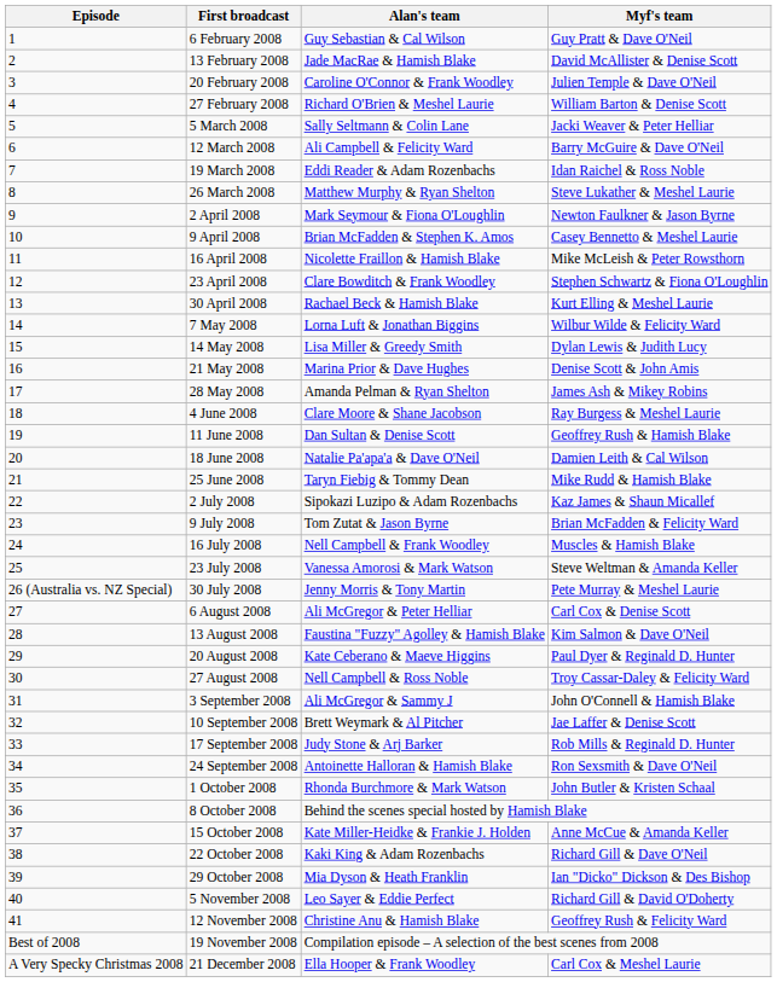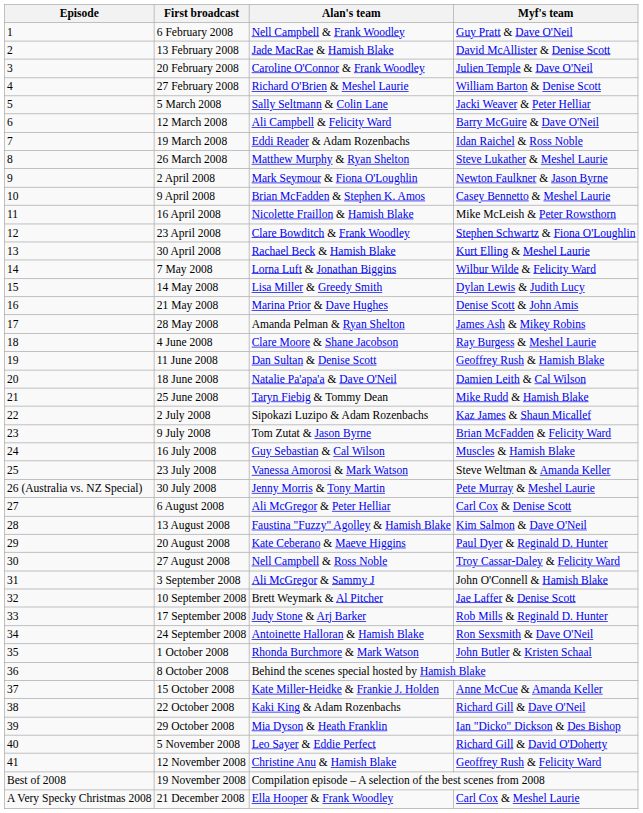 <table class="wikitable">
 <tr>
 <th>Episode</th>
 <th>First broadcast</th>
 <th>Alan's team</th>
 <th>Myf's team</th>
 </tr>
 <tr>
 <td>1</td>
 <td>6 February 2008</td>
-<td><a href='#'>Guy Sebastian</a> & <a href='#'>Cal Wilson</a></td>
+<td><a href='#'>Nell Campbell</a> & <a href='#'>Frank Woodley</a></td>
 <td><a href='#'>Guy Pratt</a> & <a href='#'>Dave O'Neil</a></td>
 </tr>
 <tr>
 <td>2</td>
 <td>13 February 2008</td>
 <td><a href='#'>Jade MacRae</a> & <a href='#'>Hamish Blake</a></td>
 <td><a href='#'>David McAllister</a> & <a href='#'>Denise Scott</a></td>
 </tr>
 <tr>
 <td>3</td>
 <td>20 February 2008</td>
 <td><a href='#'>Caroline O'Connor</a> & <a href='#'>Frank Woodley</a></td>
 <td><a href='#'>Julien Temple</a> & <a href='#'>Dave O'Neil</a></td>
 </tr>
 <tr>
 <td>4</td>
 <td>27 February 2008</td>
 <td><a href='#'>Richard O'Brien</a> & <a href='#'>Meshel Laurie</a></td>
 <td><a href='#'>William Barton</a> & <a href='#'>Denise Scott</a></td>
 </tr>
 <tr>
 <td>5</td>
 <td>5 March 2008</td>
 <td><a href='#'>Sally Seltmann</a> & <a href='#'>Colin Lane</a></td>
 <td><a href='#'>Jacki Weaver</a> & <a href='#'>Peter Helliar</a></td>
 </tr>
 <tr>
 <td>6</td>
 <td>12 March 2008</td>
 <td><a href='#'>Ali Campbell</a> & <a href='#'>Felicity Ward</a></td>
 <td><a href='#'>Barry McGuire</a> & <a href='#'>Dave O'Neil</a></td>
 </tr>
 <tr>
 <td>7</td>
 <td>19 March 2008</td>
 <td><a href='#'>Eddi Reader</a> & Adam Rozenbachs</td>
 <td><a href='#'>Idan Raichel</a> & <a href='#'>Ross Noble</a></td>
 </tr>
 <tr>
 <td>8</td>
 <td>26 March 2008</td>
 <td><a href='#'>Matthew Murphy</a> & <a href='#'>Ryan Shelton</a></td>
 <td><a href='#'>Steve Lukather</a> & <a href='#'>Meshel Laurie</a></td>
 </tr>
 <tr>
 <td>9</td>
 <td>2 April 2008</td>
 <td><a href='#'>Mark Seymour</a> & <a href='#'>Fiona O'Loughlin</a></td>
 <td><a href='#'>Newton Faulkner</a> & <a href='#'>Jason Byrne</a></td>
 </tr>
 <tr>
 <td>10</td>
 <td>9 April 2008</td>
 <td><a href='#'>Brian McFadden</a> & <a href='#'>Stephen K. Amos</a></td>
 <td><a href='#'>Casey Bennetto</a> & <a href='#'>Meshel Laurie</a></td>
 </tr>
 <tr>
 <td>11</td>
 <td>16 April 2008</td>
 <td><a href='#'>Nicolette Fraillon</a> & <a href='#'>Hamish Blake</a></td>
 <td>Mike McLeish & <a href='#'>Peter Rowsthorn</a></td>
 </tr>
 <tr>
 <td>12</td>
 <td>23 April 2008</td>
 <td><a href='#'>Clare Bowditch</a> & <a href='#'>Frank Woodley</a></td>
 <td><a href='#'>Stephen Schwartz</a> & <a href='#'>Fiona O'Loughlin</a></td>
 </tr>
 <tr>
 <td>13</td>
 <td>30 April 2008</td>
 <td><a href='#'>Rachael Beck</a> & <a href='#'>Hamish Blake</a></td>
 <td><a href='#'>Kurt Elling</a> & <a href='#'>Meshel Laurie</a></td>
 </tr>
 <tr>
 <td>14</td>
 <td>7 May 2008</td>
 <td><a href='#'>Lorna Luft</a> & <a href='#'>Jonathan Biggins</a></td>
 <td><a href='#'>Wilbur Wilde</a> & <a href='#'>Felicity Ward</a></td>
 </tr>
 <tr>
 <td>15</td>
 <td>14 May 2008</td>
 <td><a href='#'>Lisa Miller</a> & <a href='#'>Greedy Smith</a></td>
 <td><a href='#'>Dylan Lewis</a> & <a href='#'>Judith Lucy</a></td>
 </tr>
 <tr>
 <td>16</td>
 <td>21 May 2008</td>
 <td><a href='#'>Marina Prior</a> & <a href='#'>Dave Hughes</a></td>
 <td><a href='#'>Denise Scott</a> & <a href='#'>John Amis</a></td>
 </tr>
 <tr>
 <td>17</td>
 <td>28 May 2008</td>
 <td>Amanda Pelman & <a href='#'>Ryan Shelton</a></td>
 <td><a href='#'>James Ash</a> & <a href='#'>Mikey Robins</a></td>
 </tr>
 <tr>
 <td>18</td>
 <td>4 June 2008</td>
 <td><a href='#'>Clare Moore</a> & <a href='#'>Shane Jacobson</a></td>
 <td><a href='#'>Ray Burgess</a> & <a href='#'>Meshel Laurie</a></td>
 </tr>
 <tr>
 <td>19</td>
 <td>11 June 2008</td>
 <td><a href='#'>Dan Sultan</a> & <a href='#'>Denise Scott</a></td>
 <td><a href='#'>Geoffrey Rush</a> & <a href='#'>Hamish Blake</a></td>
 </tr>
 <tr>
 <td>20</td>
 <td>18 June 2008</td>
 <td><a href='#'>Natalie Pa'apa'a</a> & <a href='#'>Dave O'Neil</a></td>
 <td><a href='#'>Damien Leith</a> & <a href='#'>Cal Wilson</a></td>
 </tr>
 <tr>
 <td>21</td>
 <td>25 June 2008</td>
 <td><a href='#'>Taryn Fiebig</a> & Tommy Dean</td>
 <td><a href='#'>Mike Rudd</a> & <a href='#'>Hamish Blake</a></td>
 </tr>
 <tr>
 <td>22</td>
 <td>2 July 2008</td>
 <td>Sipokazi Luzipo & Adam Rozenbachs</td>
 <td><a href='#'>Kaz James</a> & <a href='#'>Shaun Micallef</a></td>
 </tr>
 <tr>
 <td>23</td>
 <td>9 July 2008</td>
 <td>Tom Zutat & <a href='#'>Jason Byrne</a></td>
 <td><a href='#'>Brian McFadden</a> & <a href='#'>Felicity Ward</a></td>
 </tr>
 <tr>
 <td>24</td>
 <td>16 July 2008</td>
-<td><a href='#'>Nell Campbell</a> & <a href='#'>Frank Woodley</a></td>
+<td><a href='#'>Guy Sebastian</a> & <a href='#'>Cal Wilson</a></td>
 <td><a href='#'>Muscles</a> & <a href='#'>Hamish Blake</a></td>
 </tr>
 <tr>
 <td>25</td>
 <td>23 July 2008</td>
 <td><a href='#'>Vanessa Amorosi</a> & <a href='#'>Mark Watson</a></td>
 <td>Steve Weltman & <a href='#'>Amanda Keller</a></td>
 </tr>
 <tr>
 <td>26 (Australia vs. NZ Special)</td>
 <td>30 July 2008</td>
 <td><a href='#'>Jenny Morris</a> & <a href='#'>Tony Martin</a></td>
 <td><a href='#'>Pete Murray</a> & <a href='#'>Meshel Laurie</a></td>
 </tr>
 <tr>
 <td>27</td>
 <td>6 August 2008</td>
 <td><a href='#'>Ali McGregor</a> & <a href='#'>Peter Helliar</a></td>
 <td><a href='#'>Carl Cox</a> & <a href='#'>Denise Scott</a></td>
 </tr>
 <tr>
 <td>28</td>
 <td>13 August 2008</td>
 <td><a href='#'>Faustina "Fuzzy" Agolley</a> & <a href='#'>Hamish Blake</a></td>
 <td><a href='#'>Kim Salmon</a> & <a href='#'>Dave O'Neil</a></td>
 </tr>
 <tr>
 <td>29</td>
 <td>20 August 2008</td>
 <td><a href='#'>Kate Ceberano</a> & <a href='#'>Maeve Higgins</a></td>
 <td><a href='#'>Paul Dyer</a> & <a href='#'>Reginald D. Hunter</a></td>
 </tr>
 <tr>
 <td>30</td>
 <td>27 August 2008</td>
 <td><a href='#'>Nell Campbell</a> & <a href='#'>Ross Noble</a></td>
 <td><a href='#'>Troy Cassar-Daley</a> & <a href='#'>Felicity Ward</a></td>
 </tr>
 <tr>
 <td>31</td>
 <td>3 September 2008</td>
 <td><a href='#'>Ali McGregor</a> & <a href='#'>Sammy J</a></td>
 <td>John O'Connell & <a href='#'>Hamish Blake</a></td>
 </tr>
 <tr>
 <td>32</td>
 <td>10 September 2008</td>
 <td>Brett Weymark & <a href='#'>Al Pitcher</a></td>
 <td><a href='#'>Jae Laffer</a> & <a href='#'>Denise Scott</a></td>
 </tr>
 <tr>
 <td>33</td>
 <td>17 September 2008</td>
 <td><a href='#'>Judy Stone</a> & <a href='#'>Arj Barker</a></td>
 <td><a href='#'>Rob Mills</a> & <a href='#'>Reginald D. Hunter</a></td>
 </tr>
 <tr>
 <td>34</td>
 <td>24 September 2008</td>
 <td><a href='#'>Antoinette Halloran</a> & <a href='#'>Hamish Blake</a></td>
 <td><a href='#'>Ron Sexsmith</a> & <a href='#'>Dave O'Neil</a></td>
 </tr>
 <tr>
 <td>35</td>
 <td>1 October 2008</td>
 <td><a href='#'>Rhonda Burchmore</a> & <a href='#'>Mark Watson</a></td>
 <td><a href='#'>John Butler</a> & <a href='#'>Kristen Schaal</a></td>
 </tr>
 <tr>
 <td>36</td>
 <td>8 October 2008</td>
 <td colspan="2">Behind the scenes special hosted by <a href='#'>Hamish Blake</a></td>
 </tr>
 <tr>
 <td>37</td>
 <td>15 October 2008</td>
 <td><a href='#'>Kate Miller-Heidke</a> & <a href='#'>Frankie J. Holden</a></td>
 <td><a href='#'>Anne McCue</a> & <a href='#'>Amanda Keller</a></td>
 </tr>
 <tr>
 <td>38</td>
 <td>22 October 2008</td>
 <td><a href='#'>Kaki King</a> & Adam Rozenbachs</td>
 <td><a href='#'>Richard Gill</a> & <a href='#'>Dave O'Neil</a></td>
 </tr>
 <tr>
 <td>39</td>
 <td>29 October 2008</td>
 <td><a href='#'>Mia Dyson</a> & <a href='#'>Heath Franklin</a></td>
 <td><a href='#'>Ian "Dicko" Dickson</a> & <a href='#'>Des Bishop</a></td>
 </tr>
 <tr>
 <td>40</td>
 <td>5 November 2008</td>
 <td><a href='#'>Leo Sayer</a> & <a href='#'>Eddie Perfect</a></td>
 <td><a href='#'>Richard Gill</a> & <a href='#'>David O'Doherty</a></td>
 </tr>
 <tr>
 <td>41</td>
 <td>12 November 2008</td>
 <td><a href='#'>Christine Anu</a> & <a href='#'>Hamish Blake</a></td>
 <td><a href='#'>Geoffrey Rush</a> & <a href='#'>Felicity Ward</a></td>
 </tr>
 <tr>
 <td>Best of 2008</td>
 <td>19 November 2008</td>
 <td colspan="2">Compilation episode – A selection of the best scenes from 2008</td>
 </tr>
 <tr>
 <td>A Very Specky Christmas 2008</td>
 <td>21 December 2008</td>
 <td><a href='#'>Ella Hooper</a> & <a href='#'>Frank Woodley</a></td>
 <td><a href='#'>Carl Cox</a> & <a href='#'>Meshel Laurie</a></td>
 </tr>
 </table>
